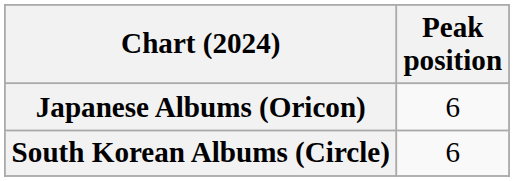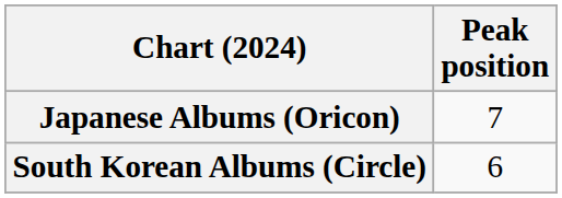 <table class="wikitable sortable plainrowheaders" style="text-align:center">
 <tr>
 <th scope="col">Chart (2024)</th>
 <th scope="col">Peak<br>position</th>
 </tr>
 <tr>
 <th scope="row">Japanese Albums (Oricon)</th>
-<td>6</td>
+<td>7</td>
 </tr>
 <tr>
 <th scope="row">South Korean Albums (Circle)</th>
 <td>6</td>
 </tr>
 </table>
